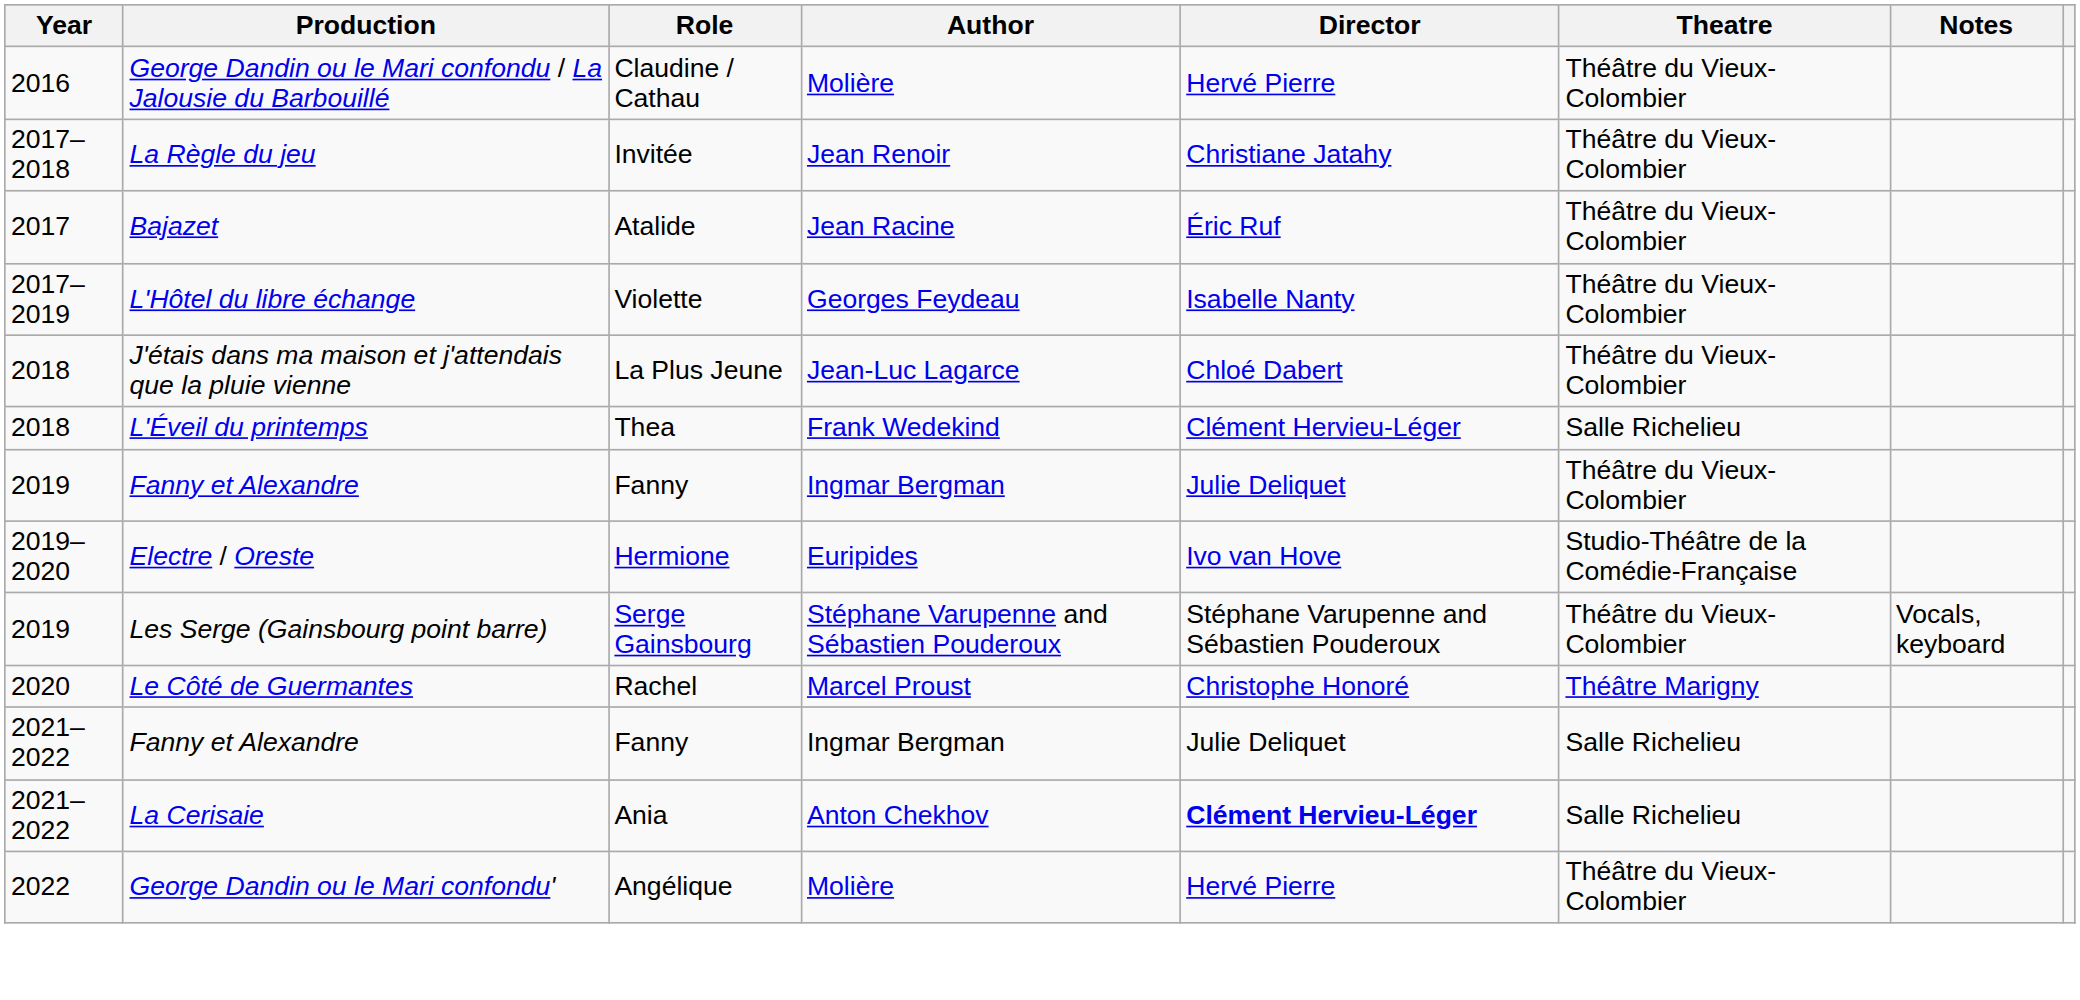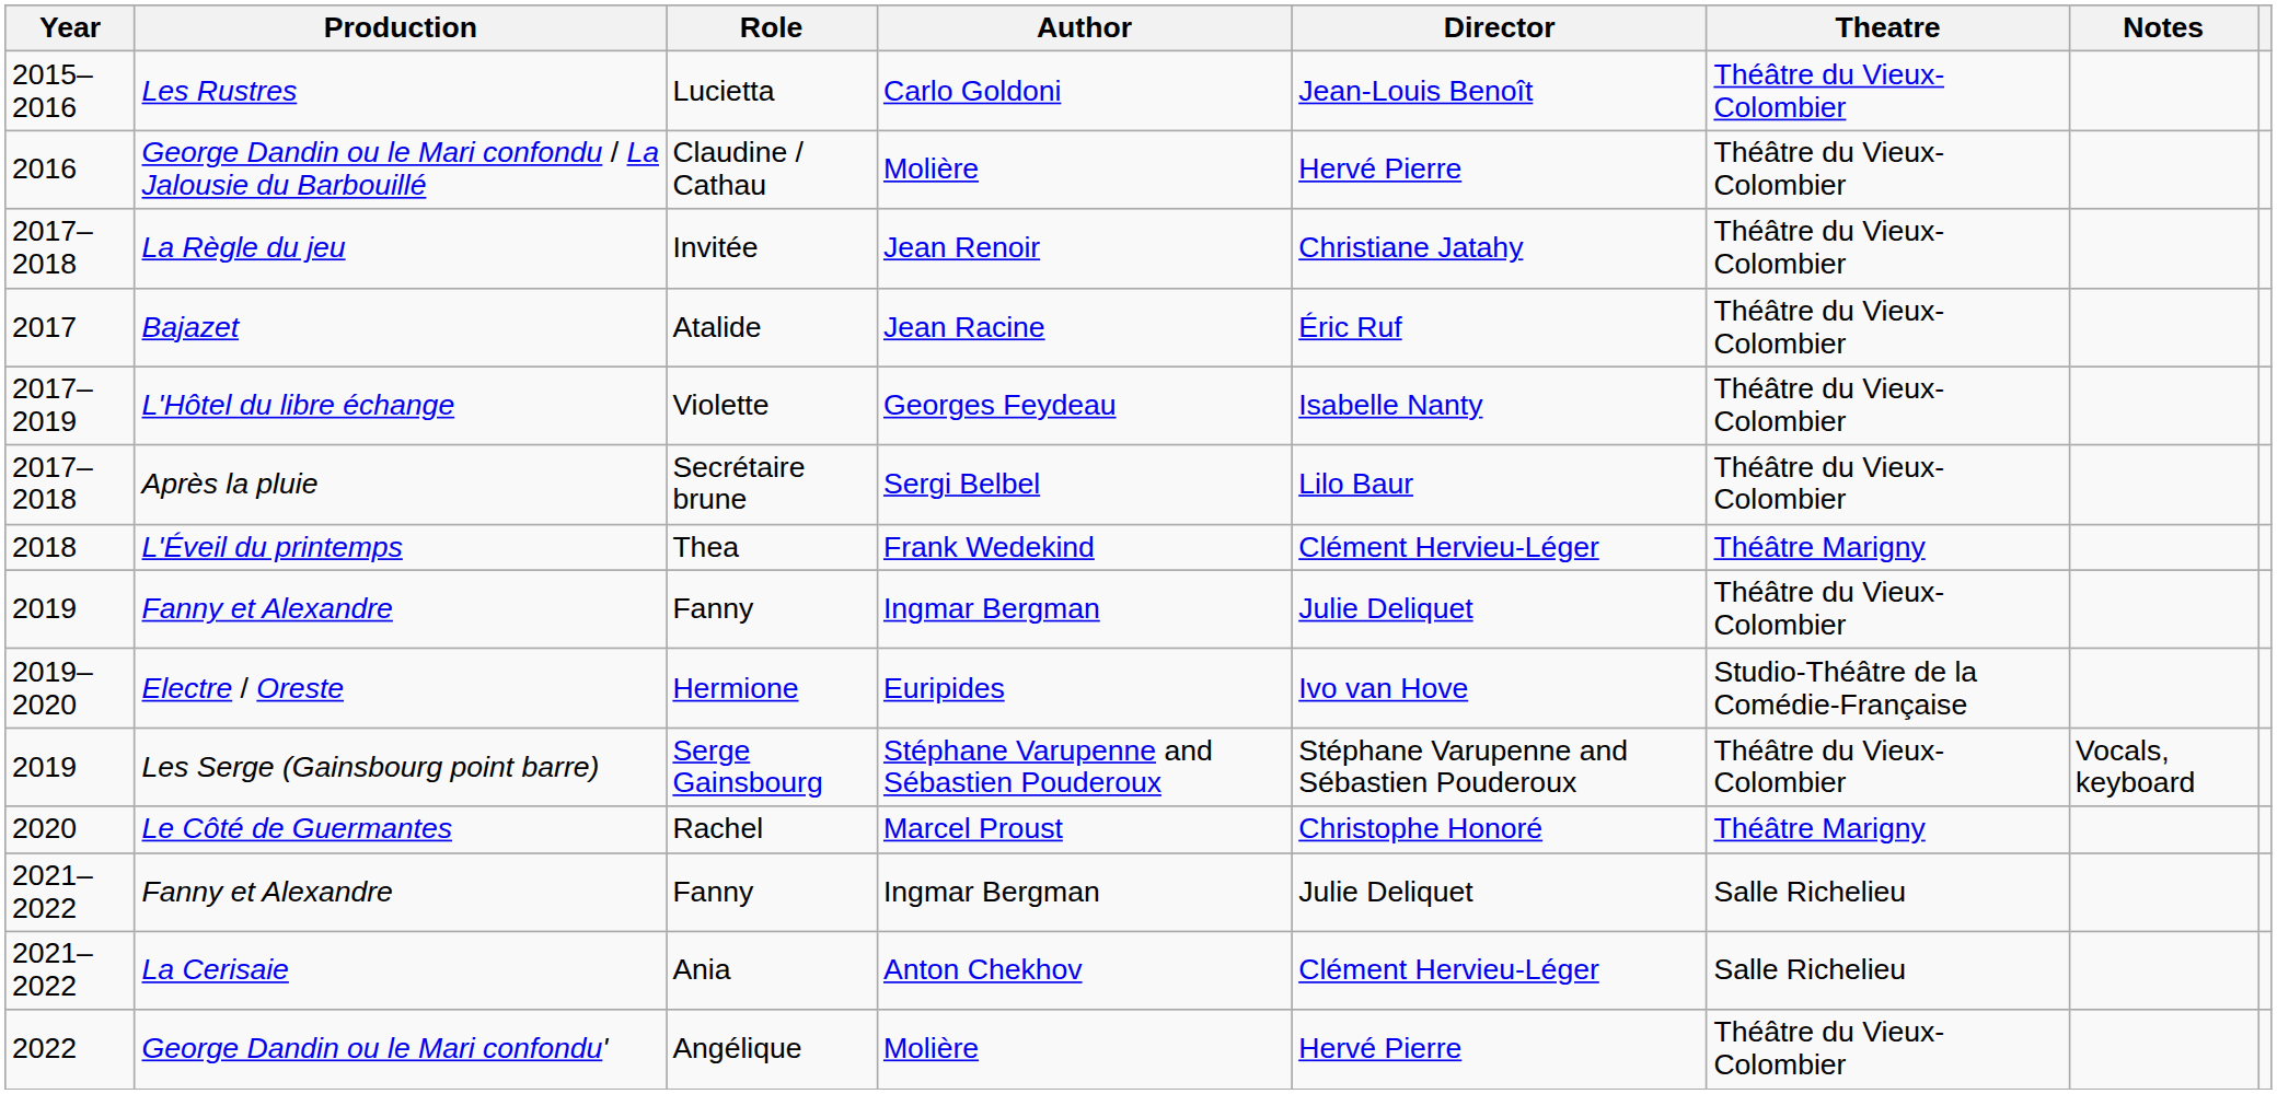 <table class="wikitable">
 <tr>
 <th>Year</th>
 <th>Production</th>
 <th>Role</th>
 <th>Author</th>
 <th>Director</th>
 <th>Theatre</th>
 <th>Notes</th>
 <th></th>
+</tr>
+<tr>
+<td>2015–2016</td>
+<td><em><a href='#'>Les Rustres</a></em></td>
+<td>Lucietta</td>
+<td><a href='#'>Carlo Goldoni</a></td>
+<td><a href='#'>Jean-Louis Benoît</a></td>
+<td><a href='#'>Théâtre du Vieux-Colombier</a></td>
+<td></td>
+<td style="text-align:center;"></td>
 </tr>
 <tr>
 <td>2016</td>
 <td><em><a href='#'>George Dandin ou le Mari confondu</a></em> / <em><a href='#'>La Jalousie du Barbouillé</a></em></td>
 <td>Claudine / Cathau</td>
 <td><a href='#'>Molière</a></td>
 <td><a href='#'>Hervé Pierre</a></td>
 <td>Théâtre du Vieux-Colombier</td>
 <td></td>
 <td style="text-align:center;"></td>
 </tr>
 <tr>
 <td>2017–2018</td>
 <td><em><a href='#'>La Règle du jeu</a></em></td>
 <td>Invitée</td>
 <td><a href='#'>Jean Renoir</a></td>
 <td><a href='#'>Christiane Jatahy</a></td>
 <td>Théâtre du Vieux-Colombier</td>
 <td></td>
 <td style="text-align:center;"></td>
 </tr>
 <tr>
 <td>2017</td>
 <td><em><a href='#'>Bajazet</a></em></td>
 <td>Atalide</td>
 <td><a href='#'>Jean Racine</a></td>
 <td><a href='#'>Éric Ruf</a></td>
 <td>Théâtre du Vieux-Colombier</td>
 <td></td>
 <td style="text-align:center;"></td>
 </tr>
 <tr>
 <td>2017–2019</td>
 <td><em><a href='#'>L'Hôtel du libre échange</a></em></td>
 <td>Violette</td>
 <td><a href='#'>Georges Feydeau</a></td>
 <td><a href='#'>Isabelle Nanty</a></td>
 <td>Théâtre du Vieux-Colombier</td>
 <td></td>
 <td style="text-align:center;"></td>
 </tr>
 <tr>
-<td>2018</td>
-<td><em>J'étais dans ma maison et j'attendais que la pluie vienne</em></td>
-<td>La Plus Jeune</td>
-<td><a href='#'>Jean-Luc Lagarce</a></td>
-<td><a href='#'>Chloé Dabert</a></td>
+<td>2017–2018</td>
+<td><em>Après la pluie</em></td>
+<td>Secrétaire brune</td>
+<td><a href='#'>Sergi Belbel</a></td>
+<td><a href='#'>Lilo Baur</a></td>
 <td>Théâtre du Vieux-Colombier</td>
 <td></td>
 <td style="text-align:center;"></td>
 </tr>
 <tr>
 <td>2018</td>
 <td><em><a href='#'>L'Éveil du printemps</a></em></td>
 <td>Thea</td>
 <td><a href='#'>Frank Wedekind</a></td>
 <td><a href='#'>Clément Hervieu-Léger</a></td>
-<td>Salle Richelieu</td>
+<td><a href='#'>Théâtre Marigny</a></td>
 <td></td>
 <td style="text-align:center;"></td>
 </tr>
 <tr>
 <td>2019</td>
 <td><em><a href='#'>Fanny et Alexandre</a></em></td>
 <td>Fanny</td>
 <td><a href='#'>Ingmar Bergman</a></td>
 <td><a href='#'>Julie Deliquet</a></td>
 <td>Théâtre du Vieux-Colombier</td>
 <td></td>
 <td style="text-align:center;"></td>
 </tr>
 <tr>
 <td>2019–2020</td>
 <td><em><a href='#'>Electre</a></em> / <em><a href='#'>Oreste</a></em></td>
 <td><a href='#'>Hermione</a></td>
 <td><a href='#'>Euripides</a></td>
 <td><a href='#'>Ivo van Hove</a></td>
 <td>Studio-Théâtre de la Comédie-Française</td>
 <td></td>
 <td style="text-align:center;"></td>
 </tr>
 <tr>
 <td>2019</td>
 <td><em>Les Serge (Gainsbourg point barre)</em></td>
 <td><a href='#'>Serge Gainsbourg</a></td>
 <td><a href='#'>Stéphane Varupenne</a> and <a href='#'>Sébastien Pouderoux</a></td>
 <td>Stéphane Varupenne and Sébastien Pouderoux</td>
 <td>Théâtre du Vieux-Colombier</td>
 <td>Vocals, keyboard</td>
 <td style="text-align:center;"></td>
 </tr>
 <tr>
 <td>2020</td>
 <td><em><a href='#'>Le Côté de Guermantes</a></em></td>
 <td>Rachel</td>
 <td><a href='#'>Marcel Proust</a></td>
 <td><a href='#'>Christophe Honoré</a></td>
 <td><a href='#'>Théâtre Marigny</a></td>
 <td></td>
 <td style="text-align:center;"></td>
 </tr>
 <tr>
 <td>2021–2022</td>
 <td><em>Fanny et Alexandre</em></td>
 <td>Fanny</td>
 <td>Ingmar Bergman</td>
 <td>Julie Deliquet</td>
 <td>Salle Richelieu</td>
 <td></td>
 <td style="text-align:center;"></td>
 </tr>
 <tr>
 <td>2021–2022</td>
 <td><em><a href='#'>La Cerisaie</a></em></td>
 <td>Ania</td>
 <td><a href='#'>Anton Chekhov</a></td>
-<td><strong><a href='#'>Clément Hervieu-Léger</a></strong></td>
+<td><a href='#'>Clément Hervieu-Léger</a></td>
 <td>Salle Richelieu</td>
 <td></td>
 <td style="text-align:center;"></td>
 </tr>
 <tr>
 <td>2022</td>
 <td><em><a href='#'>George Dandin ou le Mari confondu</a>'</td>
 <td>Angélique</td>
 <td><a href='#'>Molière</a></td>
 <td><a href='#'>Hervé Pierre</a></td>
 <td>Théâtre du Vieux-Colombier</td>
 <td></td>
 <td style="text-align:center;"></td>
 </tr>
 </table>
